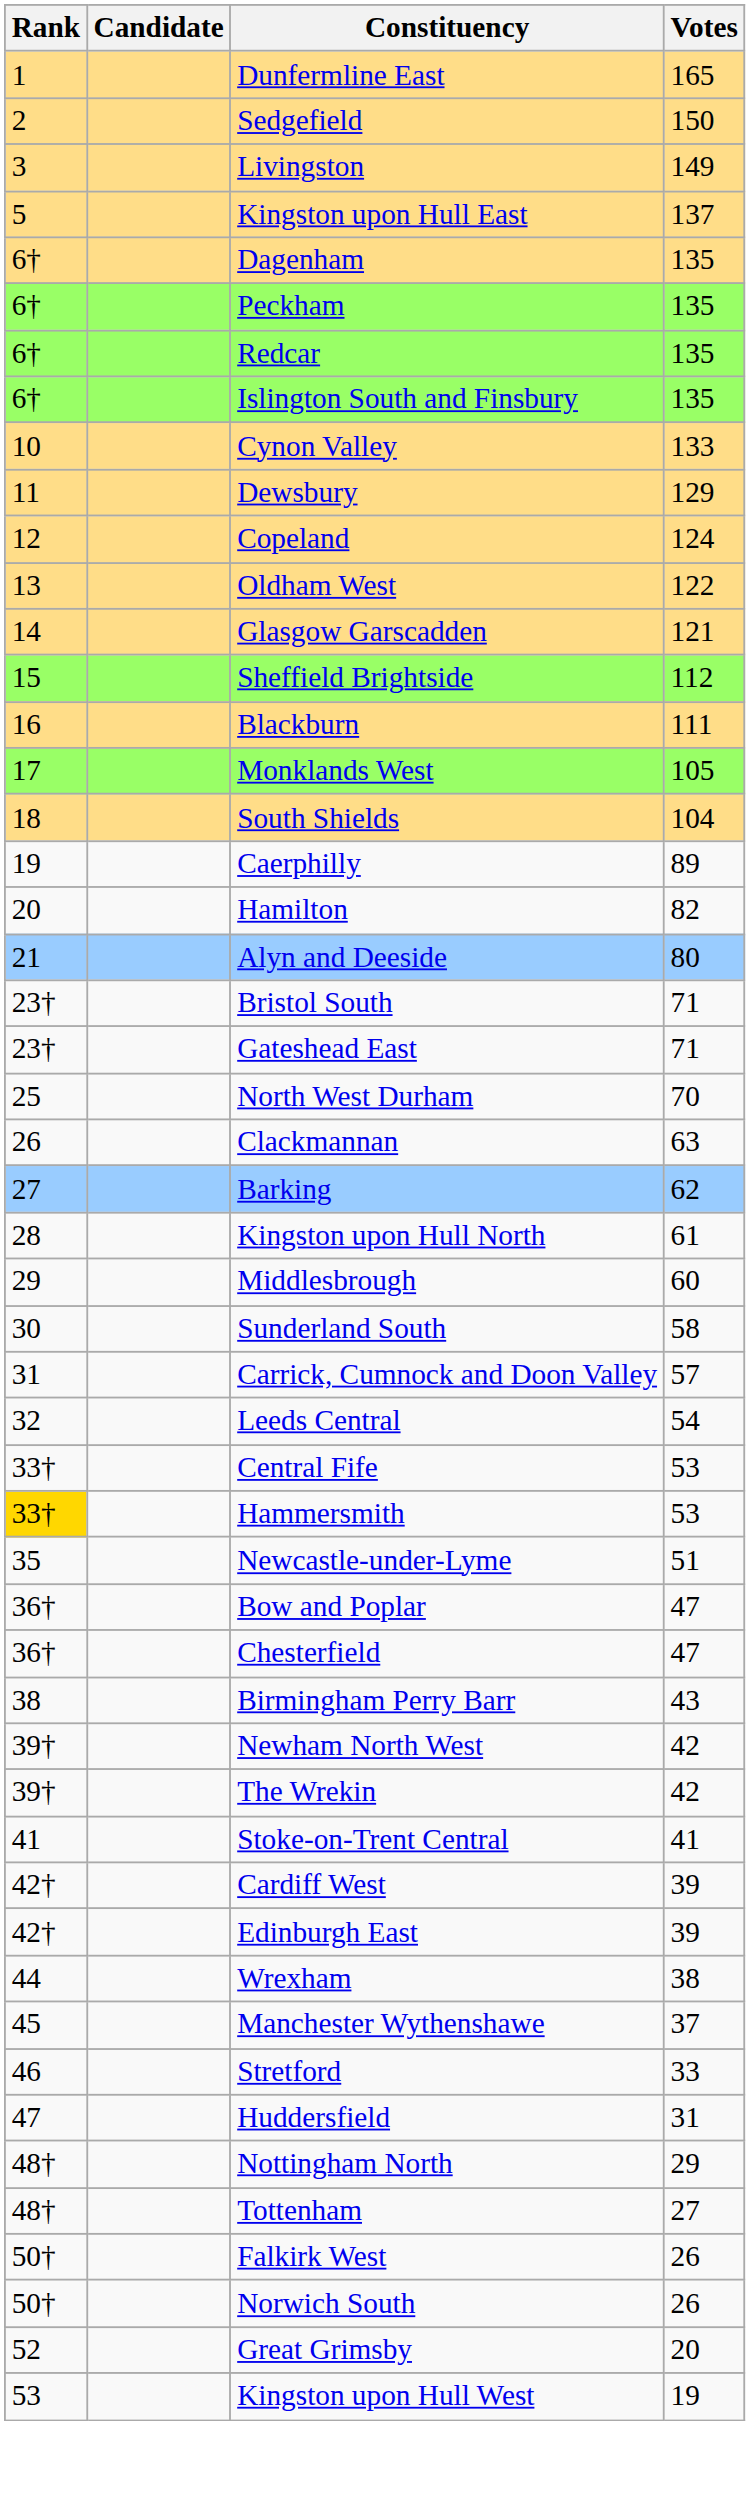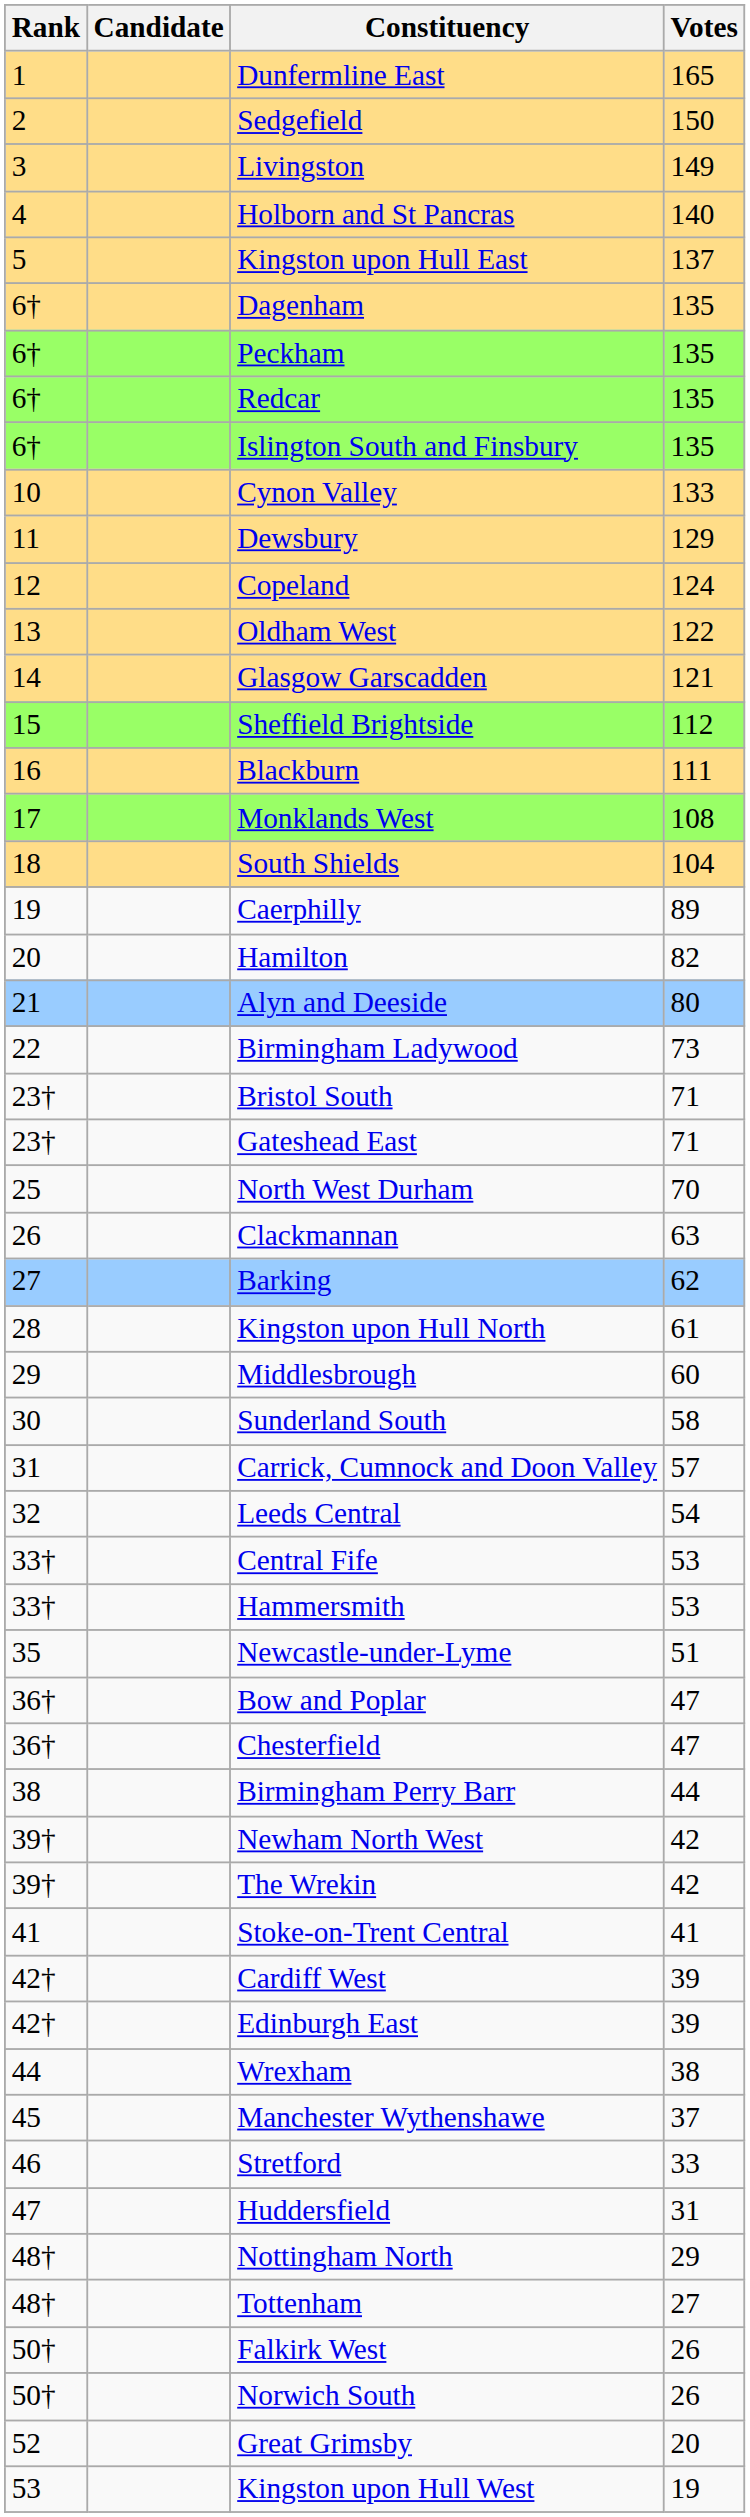 <table class="wikitable sortable">
 <tr>
 <th>Rank<br></th>
 <th>Candidate<br></th>
 <th>Constituency<br></th>
 <th>Votes<br></th>
 </tr>
 <tr bgcolor=ffdd88>
 <td>1</td>
 <td></td>
 <td><a href='#'>Dunfermline East</a></td>
 <td>165</td>
 </tr>
 <tr bgcolor=ffdd88>
 <td>2</td>
 <td></td>
 <td><a href='#'>Sedgefield</a></td>
 <td>150</td>
 </tr>
 <tr bgcolor=ffdd88>
 <td>3</td>
 <td></td>
 <td><a href='#'>Livingston</a></td>
 <td>149</td>
+</tr>
+<tr bgcolor=ffdd88>
+<td>4</td>
+<td></td>
+<td><a href='#'>Holborn and St Pancras</a></td>
+<td>140</td>
 </tr>
 <tr bgcolor=ffdd88>
 <td>5</td>
 <td></td>
 <td><a href='#'>Kingston upon Hull East</a></td>
 <td>137</td>
 </tr>
 <tr bgcolor=ffdd88>
 <td>6†</td>
 <td></td>
 <td><a href='#'>Dagenham</a></td>
 <td>135</td>
 </tr>
 <tr bgcolor=99ff66>
 <td>6†</td>
 <td></td>
 <td><a href='#'>Peckham</a></td>
 <td>135</td>
 </tr>
 <tr bgcolor=99ff66>
 <td>6†</td>
 <td></td>
 <td><a href='#'>Redcar</a></td>
 <td>135</td>
 </tr>
 <tr bgcolor=99ff66>
 <td>6†</td>
 <td></td>
 <td><a href='#'>Islington South and Finsbury</a></td>
 <td>135</td>
 </tr>
 <tr bgcolor=ffdd88>
 <td>10</td>
 <td></td>
 <td><a href='#'>Cynon Valley</a></td>
 <td>133</td>
 </tr>
 <tr bgcolor=ffdd88>
 <td>11</td>
 <td></td>
 <td><a href='#'>Dewsbury</a></td>
 <td>129</td>
 </tr>
 <tr bgcolor=ffdd88>
 <td>12</td>
 <td></td>
 <td><a href='#'>Copeland</a></td>
 <td>124</td>
 </tr>
 <tr bgcolor=ffdd88>
 <td>13</td>
 <td></td>
 <td><a href='#'>Oldham West</a></td>
 <td>122</td>
 </tr>
 <tr bgcolor=ffdd88>
 <td>14</td>
 <td></td>
 <td><a href='#'>Glasgow Garscadden</a></td>
 <td>121</td>
 </tr>
 <tr bgcolor=99ff66>
 <td>15</td>
 <td></td>
 <td><a href='#'>Sheffield Brightside</a></td>
 <td>112</td>
 </tr>
 <tr bgcolor=ffdd88>
 <td>16</td>
 <td></td>
 <td><a href='#'>Blackburn</a></td>
 <td>111</td>
 </tr>
 <tr bgcolor=99ff66>
 <td>17</td>
 <td></td>
 <td><a href='#'>Monklands West</a></td>
-<td>105</td>
+<td>108</td>
 </tr>
 <tr bgcolor=ffdd88>
 <td>18</td>
 <td></td>
 <td><a href='#'>South Shields</a></td>
 <td>104</td>
 </tr>
 <tr>
 <td>19</td>
 <td></td>
 <td><a href='#'>Caerphilly</a></td>
 <td>89</td>
 </tr>
 <tr>
 <td>20</td>
 <td></td>
 <td><a href='#'>Hamilton</a></td>
 <td>82</td>
 </tr>
 <tr bgcolor=99ccff>
 <td>21</td>
 <td></td>
 <td><a href='#'>Alyn and Deeside</a></td>
 <td>80</td>
+</tr>
+<tr>
+<td>22</td>
+<td></td>
+<td><a href='#'>Birmingham Ladywood</a></td>
+<td>73</td>
 </tr>
 <tr>
 <td>23†</td>
 <td></td>
 <td><a href='#'>Bristol South</a></td>
 <td>71</td>
 </tr>
 <tr>
 <td>23†</td>
 <td></td>
 <td><a href='#'>Gateshead East</a></td>
 <td>71</td>
 </tr>
 <tr>
 <td>25</td>
 <td></td>
 <td><a href='#'>North West Durham</a></td>
 <td>70</td>
 </tr>
 <tr>
 <td>26</td>
 <td></td>
 <td><a href='#'>Clackmannan</a></td>
 <td>63</td>
 </tr>
 <tr bgcolor=99ccff>
 <td>27</td>
 <td></td>
 <td><a href='#'>Barking</a></td>
 <td>62</td>
 </tr>
 <tr>
 <td>28</td>
 <td></td>
 <td><a href='#'>Kingston upon Hull North</a></td>
 <td>61</td>
 </tr>
 <tr>
 <td>29</td>
 <td></td>
 <td><a href='#'>Middlesbrough</a></td>
 <td>60</td>
 </tr>
 <tr>
 <td>30</td>
 <td></td>
 <td><a href='#'>Sunderland South</a></td>
 <td>58</td>
 </tr>
 <tr>
 <td>31</td>
 <td></td>
 <td><a href='#'>Carrick, Cumnock and Doon Valley</a></td>
 <td>57</td>
 </tr>
 <tr>
 <td>32</td>
 <td></td>
 <td><a href='#'>Leeds Central</a></td>
 <td>54</td>
 </tr>
 <tr>
 <td>33†</td>
 <td></td>
 <td><a href='#'>Central Fife</a></td>
 <td>53</td>
 </tr>
 <tr>
-<td style="background: gold;">33†</td>
+<td>33†</td>
 <td></td>
 <td><a href='#'>Hammersmith</a></td>
 <td>53</td>
 </tr>
 <tr>
 <td>35</td>
 <td></td>
 <td><a href='#'>Newcastle-under-Lyme</a></td>
 <td>51</td>
 </tr>
 <tr>
 <td>36†</td>
 <td></td>
 <td><a href='#'>Bow and Poplar</a></td>
 <td>47</td>
 </tr>
 <tr>
 <td>36†</td>
 <td></td>
 <td><a href='#'>Chesterfield</a></td>
 <td>47</td>
 </tr>
 <tr>
 <td>38</td>
 <td></td>
 <td><a href='#'>Birmingham Perry Barr</a></td>
-<td>43</td>
+<td>44</td>
 </tr>
 <tr>
 <td>39†</td>
 <td></td>
 <td><a href='#'>Newham North West</a></td>
 <td>42</td>
 </tr>
 <tr>
 <td>39†</td>
 <td></td>
 <td><a href='#'>The Wrekin</a></td>
 <td>42</td>
 </tr>
 <tr>
 <td>41</td>
 <td></td>
 <td><a href='#'>Stoke-on-Trent Central</a></td>
 <td>41</td>
 </tr>
 <tr>
 <td>42†</td>
 <td></td>
 <td><a href='#'>Cardiff West</a></td>
 <td>39</td>
 </tr>
 <tr>
 <td>42†</td>
 <td></td>
 <td><a href='#'>Edinburgh East</a></td>
 <td>39</td>
 </tr>
 <tr>
 <td>44</td>
 <td></td>
 <td><a href='#'>Wrexham</a></td>
 <td>38</td>
 </tr>
 <tr>
 <td>45</td>
 <td></td>
 <td><a href='#'>Manchester Wythenshawe</a></td>
 <td>37</td>
 </tr>
 <tr>
 <td>46</td>
 <td></td>
 <td><a href='#'>Stretford</a></td>
 <td>33</td>
 </tr>
 <tr>
 <td>47</td>
 <td></td>
 <td><a href='#'>Huddersfield</a></td>
 <td>31</td>
 </tr>
 <tr>
 <td>48†</td>
 <td></td>
 <td><a href='#'>Nottingham North</a></td>
 <td>29</td>
 </tr>
 <tr>
 <td>48†</td>
 <td></td>
 <td><a href='#'>Tottenham</a></td>
 <td>27</td>
 </tr>
 <tr>
 <td>50†</td>
 <td></td>
 <td><a href='#'>Falkirk West</a></td>
 <td>26</td>
 </tr>
 <tr>
 <td>50†</td>
 <td></td>
 <td><a href='#'>Norwich South</a></td>
 <td>26</td>
 </tr>
 <tr>
 <td>52</td>
 <td></td>
 <td><a href='#'>Great Grimsby</a></td>
 <td>20</td>
 </tr>
 <tr>
 <td>53</td>
 <td></td>
 <td><a href='#'>Kingston upon Hull West</a></td>
 <td>19</td>
 </tr>
 </table>
